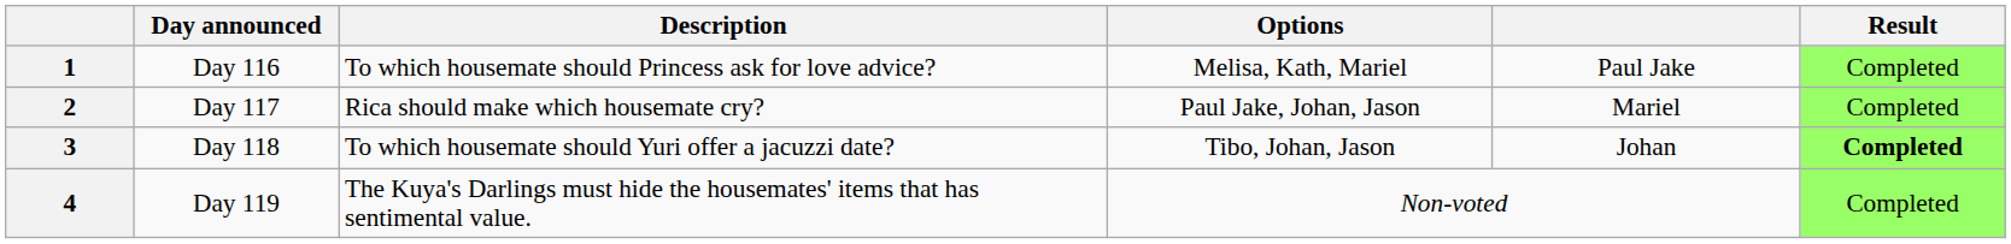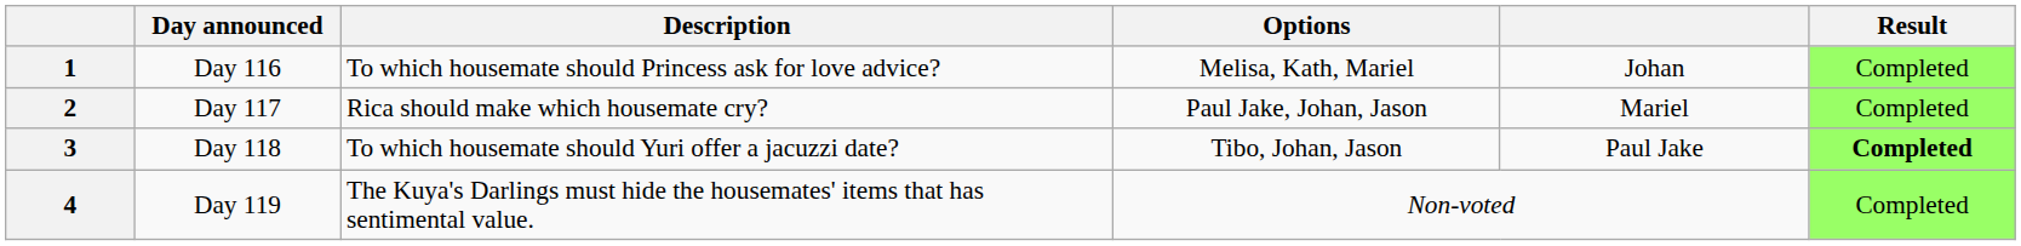 <table class="wikitable">
 <tr>
 <th style="width: 5%;"></th>
 <th style="width: 8%;">Day announced</th>
 <th style="width: 30%;">Description</th>
 <th style="width: 15%;">Options</th>
 <th style="width: 12%;"></th>
 <th style="width: 8%;">Result</th>
 </tr>
 <tr>
 <th>1</th>
 <td align="center">Day 116<br></td>
 <td>To which housemate should Princess ask for love advice?</td>
 <td align="center">Melisa, Kath, Mariel</td>
-<td align="center">Paul Jake</td>
+<td align="center">Johan</td>
 <td bgcolor=99FF66 align="center">Completed</td>
 </tr>
 <tr>
 <th>2</th>
 <td align="center">Day 117<br></td>
 <td>Rica should make which housemate cry?</td>
 <td align="center">Paul Jake, Johan, Jason</td>
 <td align="center">Mariel</td>
 <td bgcolor=99FF66 align="center">Completed</td>
 </tr>
 <tr>
 <th>3</th>
 <td align="center">Day 118<br></td>
 <td>To which housemate should Yuri offer a jacuzzi date?</td>
 <td align="center">Tibo, Johan, Jason</td>
-<td align="center">Johan</td>
+<td align="center">Paul Jake</td>
 <td bgcolor=99FF66 align="center"><strong>Completed</strong></td>
 </tr>
 <tr>
 <th>4</th>
 <td align="center">Day 119<br></td>
 <td>The Kuya's Darlings must hide the housemates' items that has sentimental value.</td>
 <td align="center" colspan=2><em>Non-voted</em></td>
 <td bgcolor=99FF66 align="center">Completed</td>
 </tr>
 </table>
